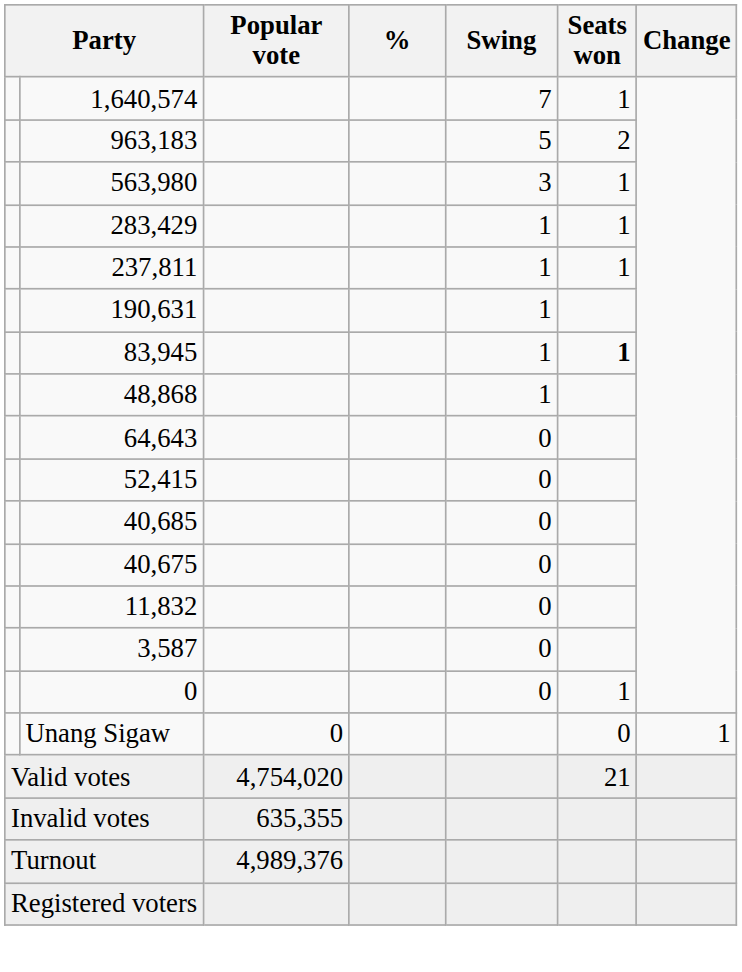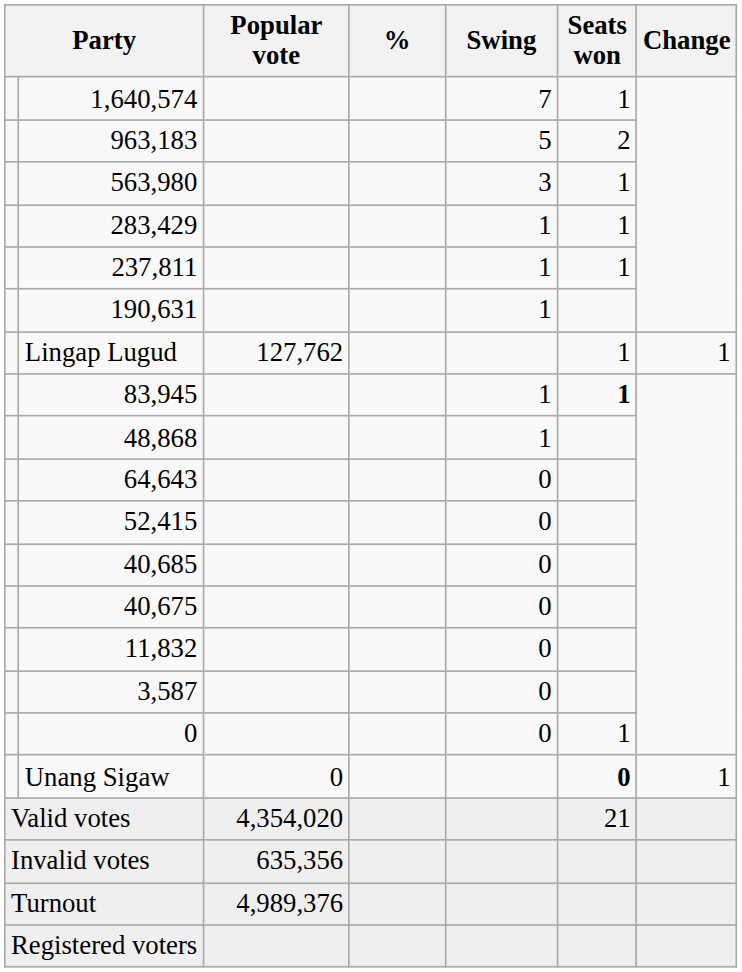 <table class=wikitable style="text-align:right">
 <tr>
 <th colspan=2>Party</th>
 <th width=80px>Popular vote</th>
 <th width=50px>%</th>
 <th width=60px>Swing</th>
 <th width=40px>Seats<br>won</th>
 <th width=45px>Change</th>
 </tr>
 <tr>
 <td></td>
 <td>1,640,574</td>
 <td></td>
 <td></td>
 <td>7</td>
 <td> 1</td>
 </tr>
 <tr>
 <td></td>
 <td>963,183</td>
 <td></td>
 <td></td>
 <td>5</td>
 <td> 2</td>
 </tr>
 <tr>
 <td></td>
 <td>563,980</td>
 <td></td>
 <td></td>
 <td>3</td>
 <td> 1</td>
 </tr>
 <tr>
 <td></td>
 <td>283,429</td>
 <td></td>
 <td></td>
 <td>1</td>
 <td> 1</td>
 </tr>
 <tr>
 <td></td>
 <td>237,811</td>
 <td></td>
 <td></td>
 <td>1</td>
 <td> 1</td>
 </tr>
 <tr>
 <td></td>
 <td>190,631</td>
 <td></td>
 <td></td>
 <td>1</td>
 <td></td>
+</tr>
+<tr>
+<td></td>
+<td align=left>Lingap Lugud</td>
+<td>127,762</td>
+<td></td>
+<td></td>
+<td>1</td>
+<td> 1</td>
 </tr>
 <tr>
 <td></td>
 <td>83,945</td>
 <td></td>
 <td></td>
 <td>1</td>
 <td><strong> 1</strong></td>
 </tr>
 <tr>
 <td></td>
 <td>48,868</td>
 <td></td>
 <td></td>
 <td>1</td>
 <td></td>
 </tr>
 <tr>
 <td></td>
 <td>64,643</td>
 <td></td>
 <td></td>
 <td>0</td>
 <td></td>
 </tr>
 <tr>
 <td></td>
 <td>52,415</td>
 <td></td>
 <td></td>
 <td>0</td>
 <td></td>
 </tr>
 <tr>
 <td></td>
 <td>40,685</td>
 <td></td>
 <td></td>
 <td>0</td>
 <td></td>
 </tr>
 <tr>
 <td></td>
 <td>40,675</td>
 <td></td>
 <td></td>
 <td>0</td>
 <td></td>
 </tr>
 <tr>
 <td></td>
 <td>11,832</td>
 <td></td>
 <td></td>
 <td>0</td>
 <td></td>
 </tr>
 <tr>
 <td></td>
 <td>3,587</td>
 <td></td>
 <td></td>
 <td>0</td>
 <td></td>
 </tr>
 <tr>
 <td></td>
 <td>0</td>
 <td></td>
 <td></td>
 <td>0</td>
 <td> 1</td>
 </tr>
 <tr>
 <td></td>
 <td align=left>Unang Sigaw</td>
 <td>0</td>
 <td></td>
 <td></td>
-<td>0</td>
+<td><strong>0</strong></td>
 <td> 1</td>
 </tr>
 <tr bgcolor=#efefef>
 <td align=left colspan=2>Valid votes</td>
-<td>4,754,020</td>
+<td>4,354,020</td>
 <td></td>
 <td></td>
 <td>21</td>
 <td></td>
 </tr>
 <tr bgcolor=#efefef>
 <td align=left colspan=2>Invalid votes</td>
-<td>635,355</td>
+<td>635,356</td>
 <td></td>
 <td></td>
 <td></td>
 <td></td>
 </tr>
 <tr bgcolor=#efefef>
 <td align=left colspan=2>Turnout</td>
 <td>4,989,376</td>
 <td></td>
 <td></td>
 <td></td>
 <td></td>
 </tr>
 <tr bgcolor=#efefef>
 <td align=left colspan=2>Registered voters</td>
 <td></td>
 <td></td>
 <td></td>
 <td></td>
 <td></td>
 </tr>
 </table>
